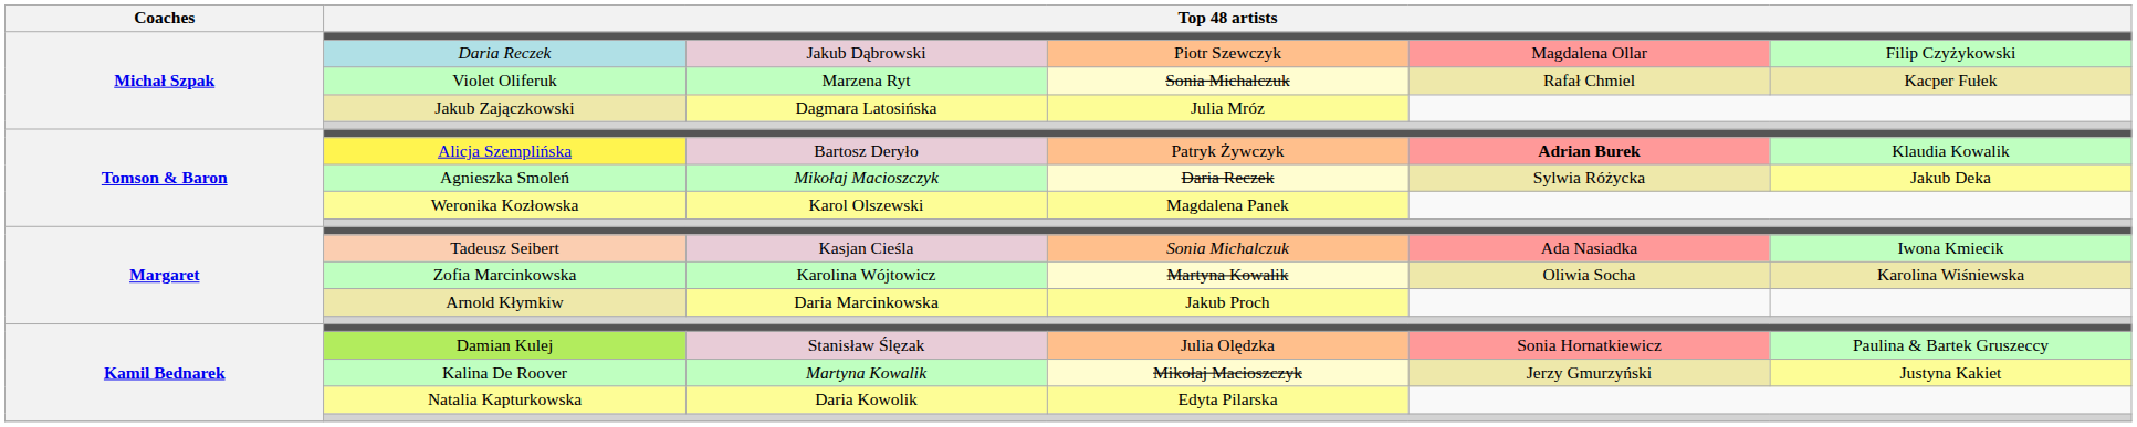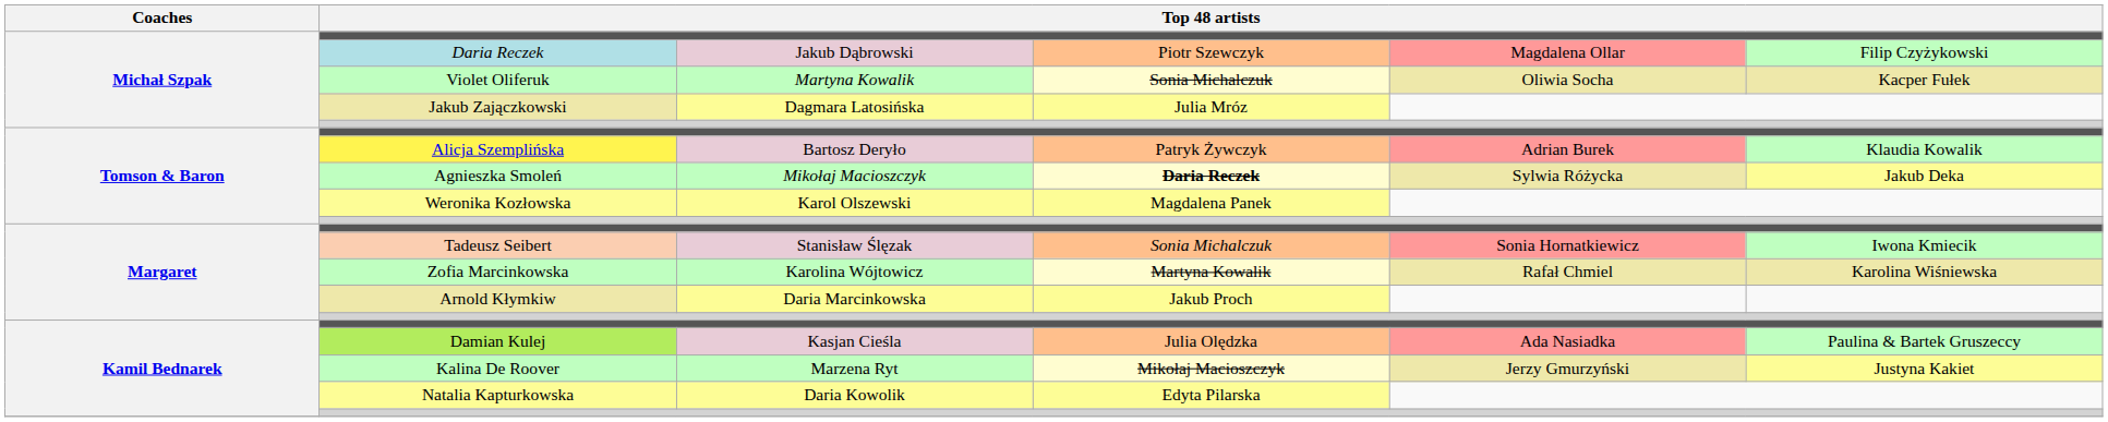 <table class="wikitable" style="text-align:center; width:100%;">
 <tr>
 <th style="width:15%;">Coaches</th>
 <th style="width:85%;" colspan="5">Top 48 artists</th>
 </tr>
 <tr>
 <th rowspan="5"><a href='#'>Michał Szpak</a></th>
 <td colspan="6" style="background:#555;"></td>
 </tr>
 <tr>
 <td style="width:17%; background:#B0E0E6;"><em>Daria Reczek</em></td>
 <td style="width:17%; background:#E8CCD7;">Jakub Dąbrowski</td>
 <td style="width:17%; background:#FFBF8C;">Piotr Szewczyk</td>
 <td style="width:17%; background:#FF9999;">Magdalena Ollar</td>
 <td style="width:17%; background:#BFFFC0;">Filip Czyżykowski</td>
 </tr>
 <tr>
 <td style="background:#BFFFC0;">Violet Oliferuk</td>
-<td style="background:#BFFFC0;">Marzena Ryt</td>
+<td style="background:#BFFFC0;"><em>Martyna Kowalik</em></td>
 <td style="background:#FFFDD0;"><s>Sonia Michalczuk</s></td>
-<td style="width:17%; background:palegoldenrod;">Rafał Chmiel</td>
+<td style="background:palegoldenrod;">Oliwia Socha</td>
 <td style="width:17%; background:palegoldenrod;">Kacper Fułek</td>
 </tr>
 <tr>
 <td style="background:palegoldenrod;">Jakub Zajączkowski</td>
 <td style="background:#FDFD96;">Dagmara Latosińska</td>
 <td style="background:#FDFD96;">Julia Mróz</td>
 <td colspan="2" style="background:#;"></td>
 </tr>
 <tr>
 <td colspan="5" style="background:lightgrey;"></td>
 </tr>
 <tr>
 <th rowspan="5"><a href='#'>Tomson & Baron</a></th>
 <td colspan="6" style="background:#555;"></td>
 </tr>
 <tr>
 <td style="width:17%; background:#FFF44F;"><a href='#'>Alicja Szemplińska</a></td>
 <td style="width:17%; background:#E8CCD7;">Bartosz Deryło</td>
 <td style="width:17%; background:#FFBF8C;">Patryk Żywczyk</td>
-<td style="width:17%; background:#FF9999;"><strong>Adrian Burek</strong></td>
+<td style="width:17%; background:#FF9999;">Adrian Burek</td>
 <td style="width:17%; background:#BFFFC0;">Klaudia Kowalik</td>
 </tr>
 <tr>
 <td style="background:#BFFFC0;">Agnieszka Smoleń</td>
 <td style="background:#BFFFC0;"><em>Mikołaj Macioszczyk</em></td>
-<td style="background:#FFFDD0;"><s>Daria Reczek</s></td>
+<td style="background:#FFFDD0;"><strong><s>Daria Reczek</s></strong></td>
 <td style="background:palegoldenrod;">Sylwia Różycka</td>
 <td style="background:#FDFD96;">Jakub Deka</td>
 </tr>
 <tr>
 <td style="background:#FDFD96;">Weronika Kozłowska</td>
 <td style="background:#FDFD96;">Karol Olszewski</td>
 <td style="background:#FDFD96;">Magdalena Panek</td>
 </tr>
 <tr>
 <td colspan="5" style="background:lightgrey;"></td>
 </tr>
 <tr>
 <th rowspan="5"><a href='#'>Margaret</a></th>
 <td colspan="6" style="background:#555;"></td>
 </tr>
 <tr>
 <td style="width:17%; background:#FBCEB1;">Tadeusz Seibert</td>
-<td style="width:17%; background:#E8CCD7;">Kasjan Cieśla</td>
+<td style="width:17%; background:#E8CCD7;">Stanisław Ślęzak</td>
 <td style="width:17%; background:#FFBF8C;"><em>Sonia Michalczuk</em></td>
-<td style="width:17%; background:#FF9999;">Ada Nasiadka</td>
+<td style="width:17%; background:#FF9999;">Sonia Hornatkiewicz</td>
 <td style="width:17%; background:#BFFFC0;">Iwona Kmiecik</td>
 </tr>
 <tr>
 <td style="background:#BFFFC0;">Zofia Marcinkowska</td>
 <td style="background:#BFFFC0;">Karolina Wójtowicz</td>
 <td style="width:17%; background:#FFFDD0;"><s>Martyna Kowalik</s></td>
-<td style="background:palegoldenrod;">Oliwia Socha</td>
+<td style="width:17%; background:palegoldenrod;">Rafał Chmiel</td>
 <td style="background:palegoldenrod;">Karolina Wiśniewska</td>
 </tr>
 <tr>
 <td style="width:17%; background:palegoldenrod;">Arnold Kłymkiw</td>
 <td style="background:#FDFD96;">Daria Marcinkowska</td>
 <td style="background:#FDFD96;">Jakub Proch</td>
 <td style="background:#;"></td>
 </tr>
 <tr>
 <td colspan="5" style="background:lightgrey;"></td>
 </tr>
 <tr>
 <th rowspan="5"><a href='#'>Kamil Bednarek</a></th>
 <td colspan="6" style="background:#555;"></td>
 </tr>
 <tr style="background:#;">
 <td style="width:17%; background:#B2EC5D;">Damian Kulej</td>
-<td style="width:17%; background:#E8CCD7;">Stanisław Ślęzak</td>
+<td style="width:17%; background:#E8CCD7;">Kasjan Cieśla</td>
 <td style="width:17%; background:#FFBF8C;">Julia Olędzka</td>
-<td style="width:17%; background:#FF9999;">Sonia Hornatkiewicz</td>
+<td style="width:17%; background:#FF9999;">Ada Nasiadka</td>
 <td style="width:17%; background:#BFFFC0;">Paulina & Bartek Gruszeccy</td>
 </tr>
 <tr>
 <td style="background:#BFFFC0;">Kalina De Roover</td>
-<td style="background:#BFFFC0;"><em>Martyna Kowalik</em></td>
+<td style="background:#BFFFC0;">Marzena Ryt</td>
 <td style="background:#FFFDD0;"><s>Mikołaj Macioszczyk</s></td>
 <td style="background:palegoldenrod;">Jerzy Gmurzyński</td>
 <td style="background:#FDFD96;">Justyna Kakiet</td>
 </tr>
 <tr>
 <td style="background:#FDFD96;">Natalia Kapturkowska</td>
 <td style="background:#FDFD96;">Daria Kowolik</td>
 <td style="background:#FDFD96;">Edyta Pilarska</td>
 </tr>
 <tr>
 <td colspan="5" style="background:lightgrey;"></td>
 </tr>
 <tr>
 </tr>
 </table>
